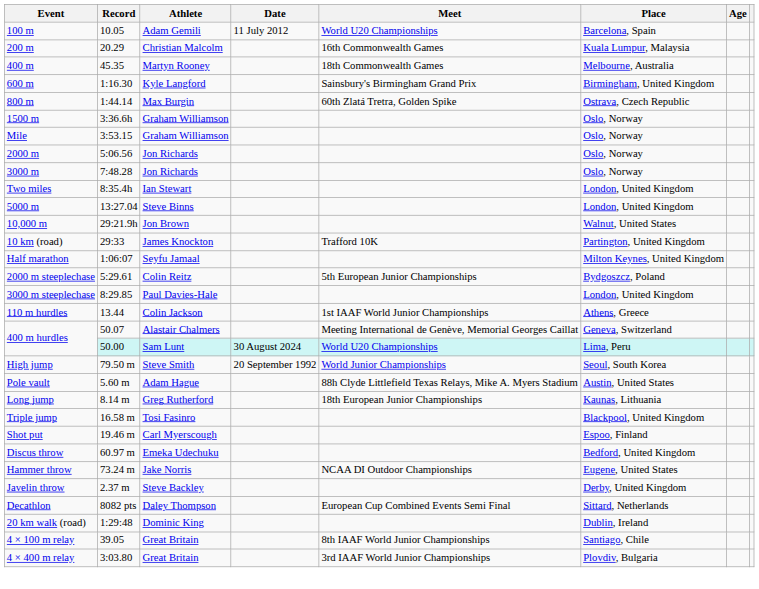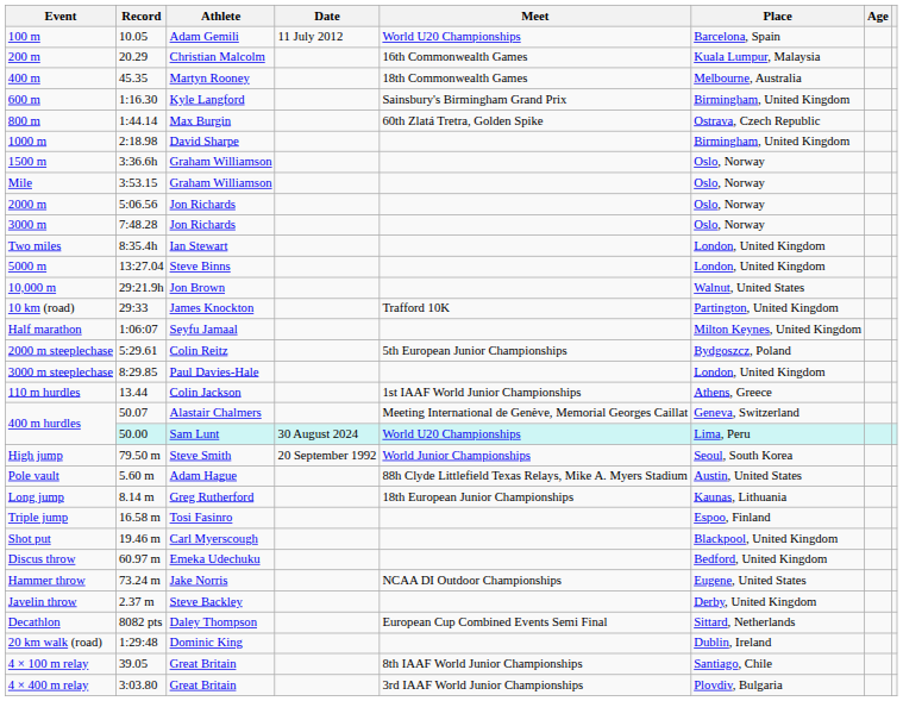 <table class="wikitable sortable" style="font-size: 90%;">
 <tr>
 <th>Event</th>
 <th>Record</th>
 <th>Athlete</th>
 <th>Date</th>
 <th>Meet</th>
 <th>Place</th>
 <th>Age</th>
 <th></th>
 </tr>
 <tr>
 <td><a href='#'>100 m</a></td>
 <td>10.05 </td>
 <td><a href='#'>Adam Gemili</a></td>
 <td>11 July 2012</td>
 <td><a href='#'>World U20 Championships</a></td>
 <td><a href='#'>Barcelona</a>, Spain</td>
 <td></td>
 <td></td>
 </tr>
 <tr>
 <td><a href='#'>200 m</a></td>
 <td>20.29</td>
 <td><a href='#'>Christian Malcolm</a></td>
 <td></td>
 <td>16th Commonwealth Games</td>
 <td><a href='#'>Kuala Lumpur</a>, Malaysia</td>
 <td></td>
 <td></td>
 </tr>
 <tr>
 <td><a href='#'>400 m</a></td>
 <td>45.35</td>
 <td><a href='#'>Martyn Rooney</a></td>
 <td></td>
 <td>18th Commonwealth Games</td>
 <td><a href='#'>Melbourne</a>, Australia</td>
 <td></td>
 <td></td>
 </tr>
 <tr>
 <td><a href='#'>600 m</a></td>
 <td>1:16.30</td>
 <td><a href='#'>Kyle Langford</a></td>
 <td></td>
 <td>Sainsbury's Birmingham Grand Prix</td>
 <td><a href='#'>Birmingham</a>, United Kingdom</td>
 <td></td>
 <td></td>
 </tr>
 <tr>
 <td><a href='#'>800 m</a></td>
 <td>1:44.14</td>
 <td><a href='#'>Max Burgin</a></td>
 <td></td>
 <td>60th Zlatá Tretra, Golden Spike</td>
 <td><a href='#'>Ostrava</a>, Czech Republic</td>
+<td></td>
+<td></td>
+</tr>
+<tr>
+<td><a href='#'>1000 m</a></td>
+<td>2:18.98</td>
+<td><a href='#'>David Sharpe</a></td>
+<td></td>
+<td></td>
+<td><a href='#'>Birmingham</a>, United Kingdom</td>
 <td></td>
 <td></td>
 </tr>
 <tr>
 <td><a href='#'>1500 m</a></td>
 <td>3:36.6h</td>
 <td><a href='#'>Graham Williamson</a></td>
 <td></td>
 <td></td>
 <td><a href='#'>Oslo</a>, Norway</td>
 <td></td>
 <td></td>
 </tr>
 <tr>
 <td><a href='#'>Mile</a></td>
 <td>3:53.15</td>
 <td><a href='#'>Graham Williamson</a></td>
 <td></td>
 <td></td>
 <td><a href='#'>Oslo</a>, Norway</td>
 <td></td>
 <td></td>
 </tr>
 <tr>
 <td><a href='#'>2000 m</a></td>
 <td>5:06.56</td>
 <td><a href='#'>Jon Richards</a></td>
 <td></td>
 <td></td>
 <td><a href='#'>Oslo</a>, Norway</td>
 <td></td>
 <td></td>
 </tr>
 <tr>
 <td><a href='#'>3000 m</a></td>
 <td>7:48.28</td>
 <td><a href='#'>Jon Richards</a></td>
 <td></td>
 <td></td>
 <td><a href='#'>Oslo</a>, Norway</td>
 <td></td>
 <td></td>
 </tr>
 <tr>
 <td><a href='#'>Two miles</a></td>
 <td>8:35.4h</td>
 <td><a href='#'>Ian Stewart</a></td>
 <td></td>
 <td></td>
 <td><a href='#'>London</a>, United Kingdom</td>
 <td></td>
 <td></td>
 </tr>
 <tr>
 <td><a href='#'>5000 m</a></td>
 <td>13:27.04</td>
 <td><a href='#'>Steve Binns</a></td>
 <td></td>
 <td></td>
 <td><a href='#'>London</a>, United Kingdom</td>
 <td></td>
 <td></td>
 </tr>
 <tr>
 <td><a href='#'>10,000 m</a></td>
 <td>29:21.9h</td>
 <td><a href='#'>Jon Brown</a></td>
 <td></td>
 <td></td>
 <td><a href='#'>Walnut</a>, United States</td>
 <td></td>
 <td></td>
 </tr>
 <tr>
 <td><a href='#'>10 km</a> (road)</td>
 <td>29:33</td>
 <td><a href='#'>James Knockton</a></td>
 <td></td>
 <td>Trafford 10K</td>
 <td><a href='#'>Partington</a>, United Kingdom</td>
 <td></td>
 <td></td>
 </tr>
 <tr>
 <td><a href='#'>Half marathon</a></td>
 <td>1:06:07</td>
 <td><a href='#'>Seyfu Jamaal</a></td>
 <td></td>
 <td></td>
 <td><a href='#'>Milton Keynes</a>, United Kingdom</td>
 <td></td>
 <td></td>
 </tr>
 <tr>
 <td><a href='#'>2000 m steeplechase</a></td>
 <td>5:29.61</td>
 <td><a href='#'>Colin Reitz</a></td>
 <td></td>
 <td>5th European Junior Championships</td>
 <td><a href='#'>Bydgoszcz</a>, Poland</td>
 <td></td>
 <td></td>
 </tr>
 <tr>
 <td><a href='#'>3000 m steeplechase</a></td>
 <td>8:29.85</td>
 <td><a href='#'>Paul Davies-Hale</a></td>
 <td></td>
 <td></td>
 <td><a href='#'>London</a>, United Kingdom</td>
 <td></td>
 <td></td>
 </tr>
 <tr>
 <td><a href='#'>110 m hurdles</a></td>
 <td>13.44</td>
 <td><a href='#'>Colin Jackson</a></td>
 <td></td>
 <td>1st IAAF World Junior Championships</td>
 <td><a href='#'>Athens</a>, Greece</td>
 <td></td>
 <td></td>
 </tr>
 <tr>
 <td rowspan=2><a href='#'>400 m hurdles</a></td>
 <td>50.07</td>
 <td><a href='#'>Alastair Chalmers</a></td>
 <td></td>
 <td>Meeting International de Genève, Memorial Georges Caillat</td>
 <td><a href='#'>Geneva</a>, Switzerland</td>
 <td></td>
 <td></td>
 </tr>
 <tr bgcolor=#CEF6F5>
 <td>50.00</td>
 <td><a href='#'>Sam Lunt</a></td>
 <td>30 August 2024</td>
 <td><a href='#'>World U20 Championships</a></td>
 <td><a href='#'>Lima</a>, Peru</td>
 <td></td>
 <td></td>
 </tr>
 <tr>
 <td><a href='#'>High jump</a></td>
 <td>79.50 m</td>
 <td><a href='#'>Steve Smith</a></td>
 <td>20 September 1992</td>
 <td><a href='#'>World Junior Championships</a></td>
 <td><a href='#'>Seoul</a>, South Korea</td>
 <td></td>
 <td></td>
 </tr>
 <tr>
 <td><a href='#'>Pole vault</a></td>
 <td>5.60 m</td>
 <td><a href='#'>Adam Hague</a></td>
 <td></td>
 <td>88h Clyde Littlefield Texas Relays, Mike A. Myers Stadium</td>
 <td><a href='#'>Austin</a>, United States</td>
 <td></td>
 <td></td>
 </tr>
 <tr>
 <td><a href='#'>Long jump</a></td>
 <td>8.14 m</td>
 <td><a href='#'>Greg Rutherford</a></td>
 <td></td>
 <td>18th European Junior Championships</td>
 <td><a href='#'>Kaunas</a>, Lithuania</td>
 <td></td>
 <td></td>
 </tr>
 <tr>
 <td><a href='#'>Triple jump</a></td>
 <td>16.58 m</td>
 <td><a href='#'>Tosi Fasinro</a></td>
 <td></td>
 <td></td>
-<td><a href='#'>Blackpool</a>, United Kingdom</td>
+<td><a href='#'>Espoo</a>, Finland</td>
 <td></td>
 <td></td>
 </tr>
 <tr>
 <td><a href='#'>Shot put</a></td>
 <td>19.46 m</td>
 <td><a href='#'>Carl Myerscough</a></td>
 <td></td>
 <td></td>
-<td><a href='#'>Espoo</a>, Finland</td>
+<td><a href='#'>Blackpool</a>, United Kingdom</td>
 <td></td>
 <td></td>
 </tr>
 <tr>
 <td><a href='#'>Discus throw</a></td>
 <td>60.97 m</td>
 <td><a href='#'>Emeka Udechuku</a></td>
 <td></td>
 <td></td>
 <td><a href='#'>Bedford</a>, United Kingdom</td>
 <td></td>
 <td></td>
 </tr>
 <tr>
 <td><a href='#'>Hammer throw</a></td>
 <td>73.24 m</td>
 <td><a href='#'>Jake Norris</a></td>
 <td></td>
 <td>NCAA DI Outdoor Championships</td>
 <td><a href='#'>Eugene</a>, United States</td>
 <td></td>
 <td></td>
 </tr>
 <tr>
 <td><a href='#'>Javelin throw</a></td>
 <td>2.37 m</td>
 <td><a href='#'>Steve Backley</a></td>
 <td></td>
 <td></td>
 <td><a href='#'>Derby</a>, United Kingdom</td>
 <td></td>
 <td></td>
 </tr>
 <tr>
 <td><a href='#'>Decathlon</a></td>
 <td>8082 pts</td>
 <td><a href='#'>Daley Thompson</a></td>
 <td></td>
 <td>European Cup Combined Events Semi Final</td>
 <td><a href='#'>Sittard</a>, Netherlands</td>
 <td></td>
 <td></td>
 </tr>
 <tr>
 <td><a href='#'>20 km walk</a> (road)</td>
 <td>1:29:48</td>
 <td><a href='#'>Dominic King</a></td>
 <td></td>
 <td></td>
 <td><a href='#'>Dublin</a>, Ireland</td>
 <td></td>
 <td></td>
 </tr>
 <tr>
 <td><a href='#'>4 × 100 m relay</a></td>
 <td>39.05</td>
 <td><a href='#'>Great Britain</a></td>
 <td></td>
 <td>8th IAAF World Junior Championships</td>
 <td><a href='#'>Santiago</a>, Chile</td>
 <td></td>
 <td></td>
 </tr>
 <tr>
 <td><a href='#'>4 × 400 m relay</a></td>
 <td>3:03.80</td>
 <td><a href='#'>Great Britain</a></td>
 <td></td>
 <td>3rd IAAF World Junior Championships</td>
 <td><a href='#'>Plovdiv</a>, Bulgaria</td>
 <td></td>
 <td></td>
 </tr>
 </table>
